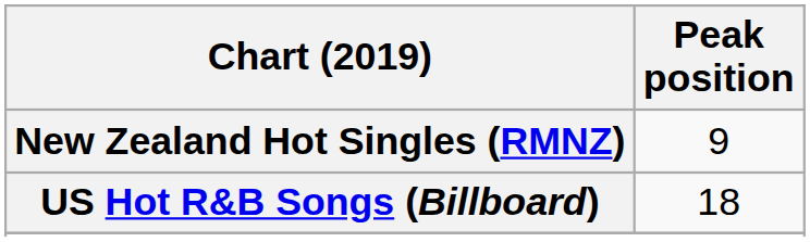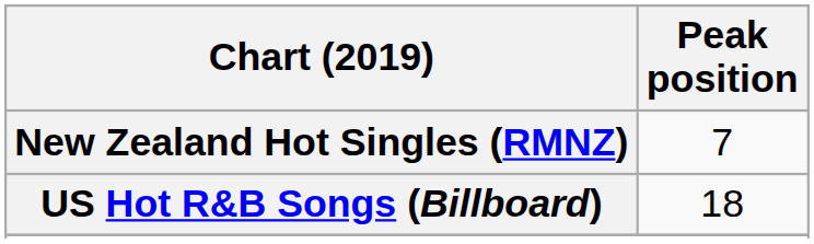 <table class="wikitable sortable plainrowheaders" style="text-align:center">
 <tr>
 <th scope="col">Chart (2019)</th>
 <th scope="col">Peak<br>position</th>
 </tr>
 <tr>
 <th scope="row">New Zealand Hot Singles (<a href='#'>RMNZ</a>)</th>
-<td>9</td>
+<td>7</td>
 </tr>
 <tr>
 <th scope="row">US <a href='#'>Hot R&B Songs</a> (<em>Billboard</em>)</th>
 <td>18</td>
 </tr>
 <tr>
 </tr>
 <tr>
 </tr>
 </table>
